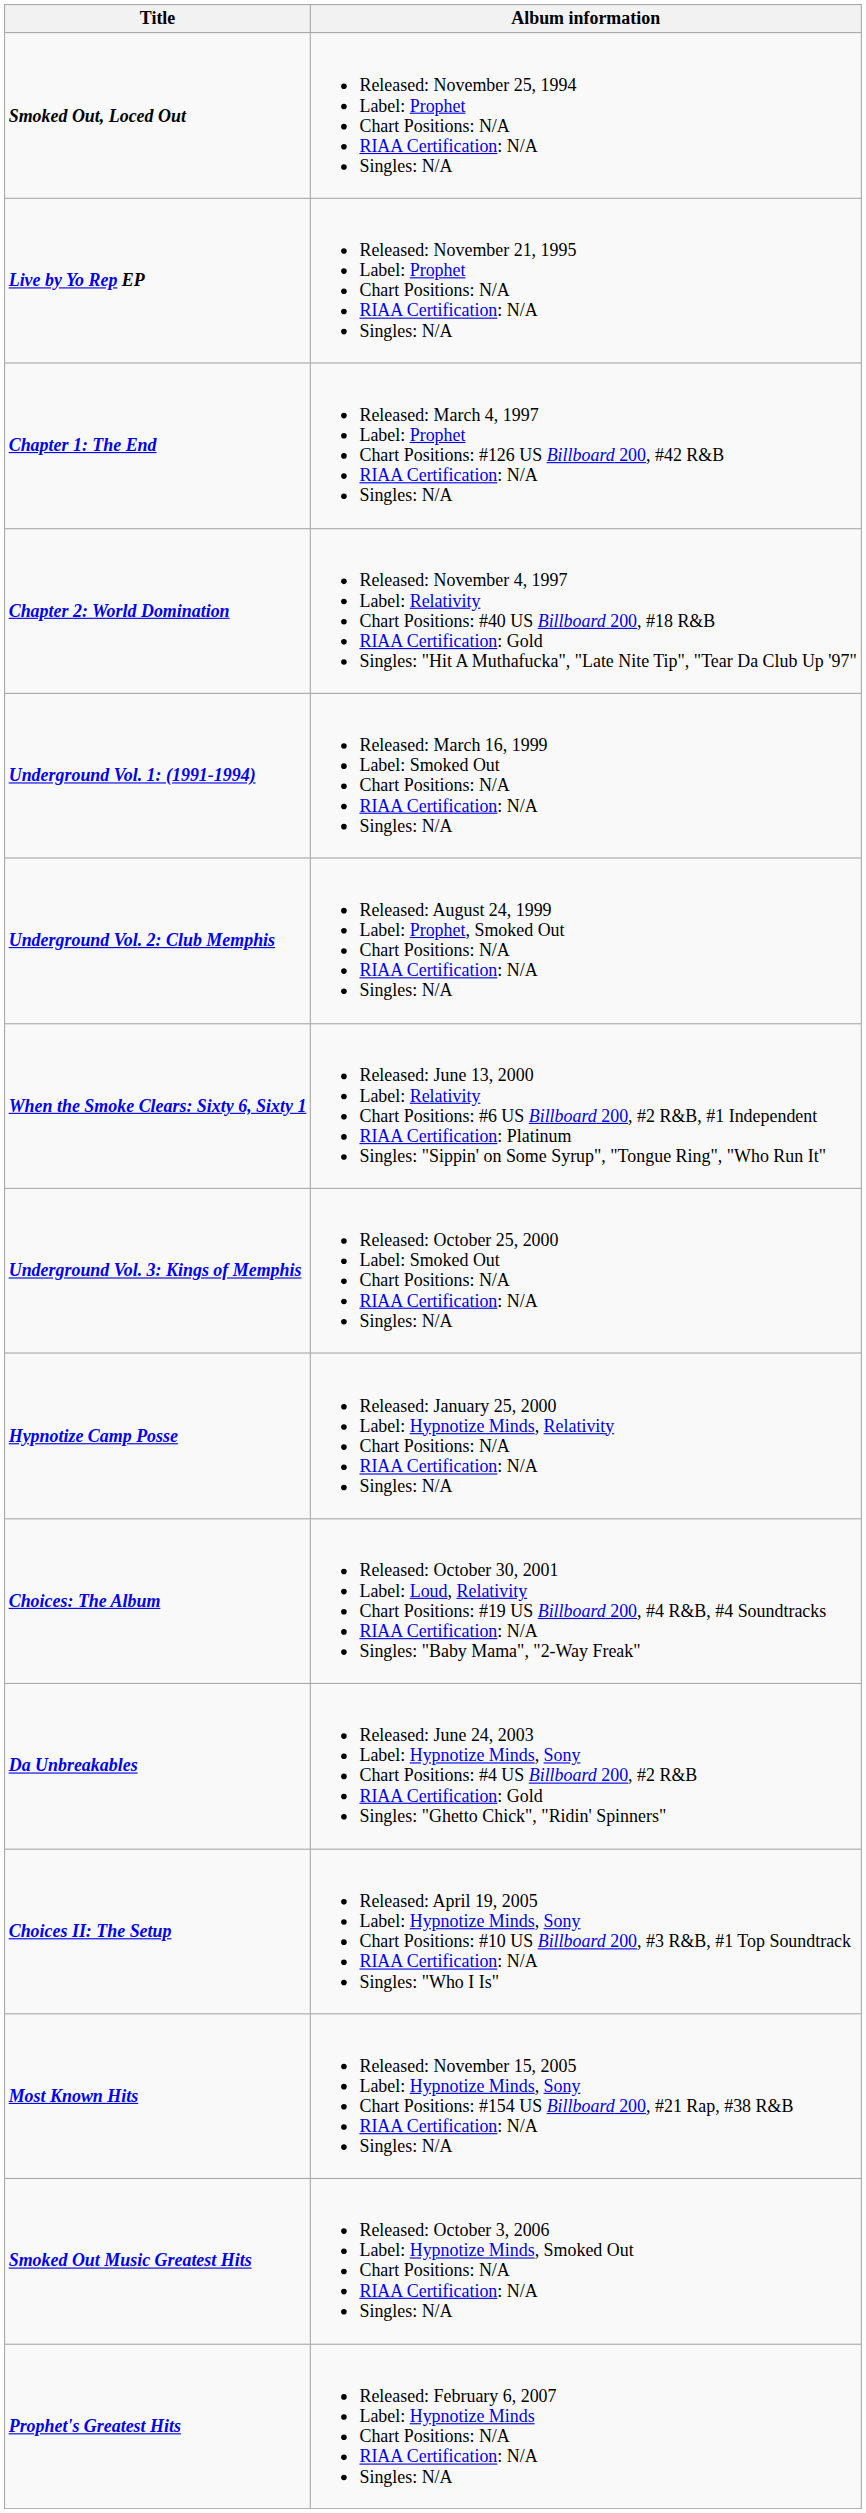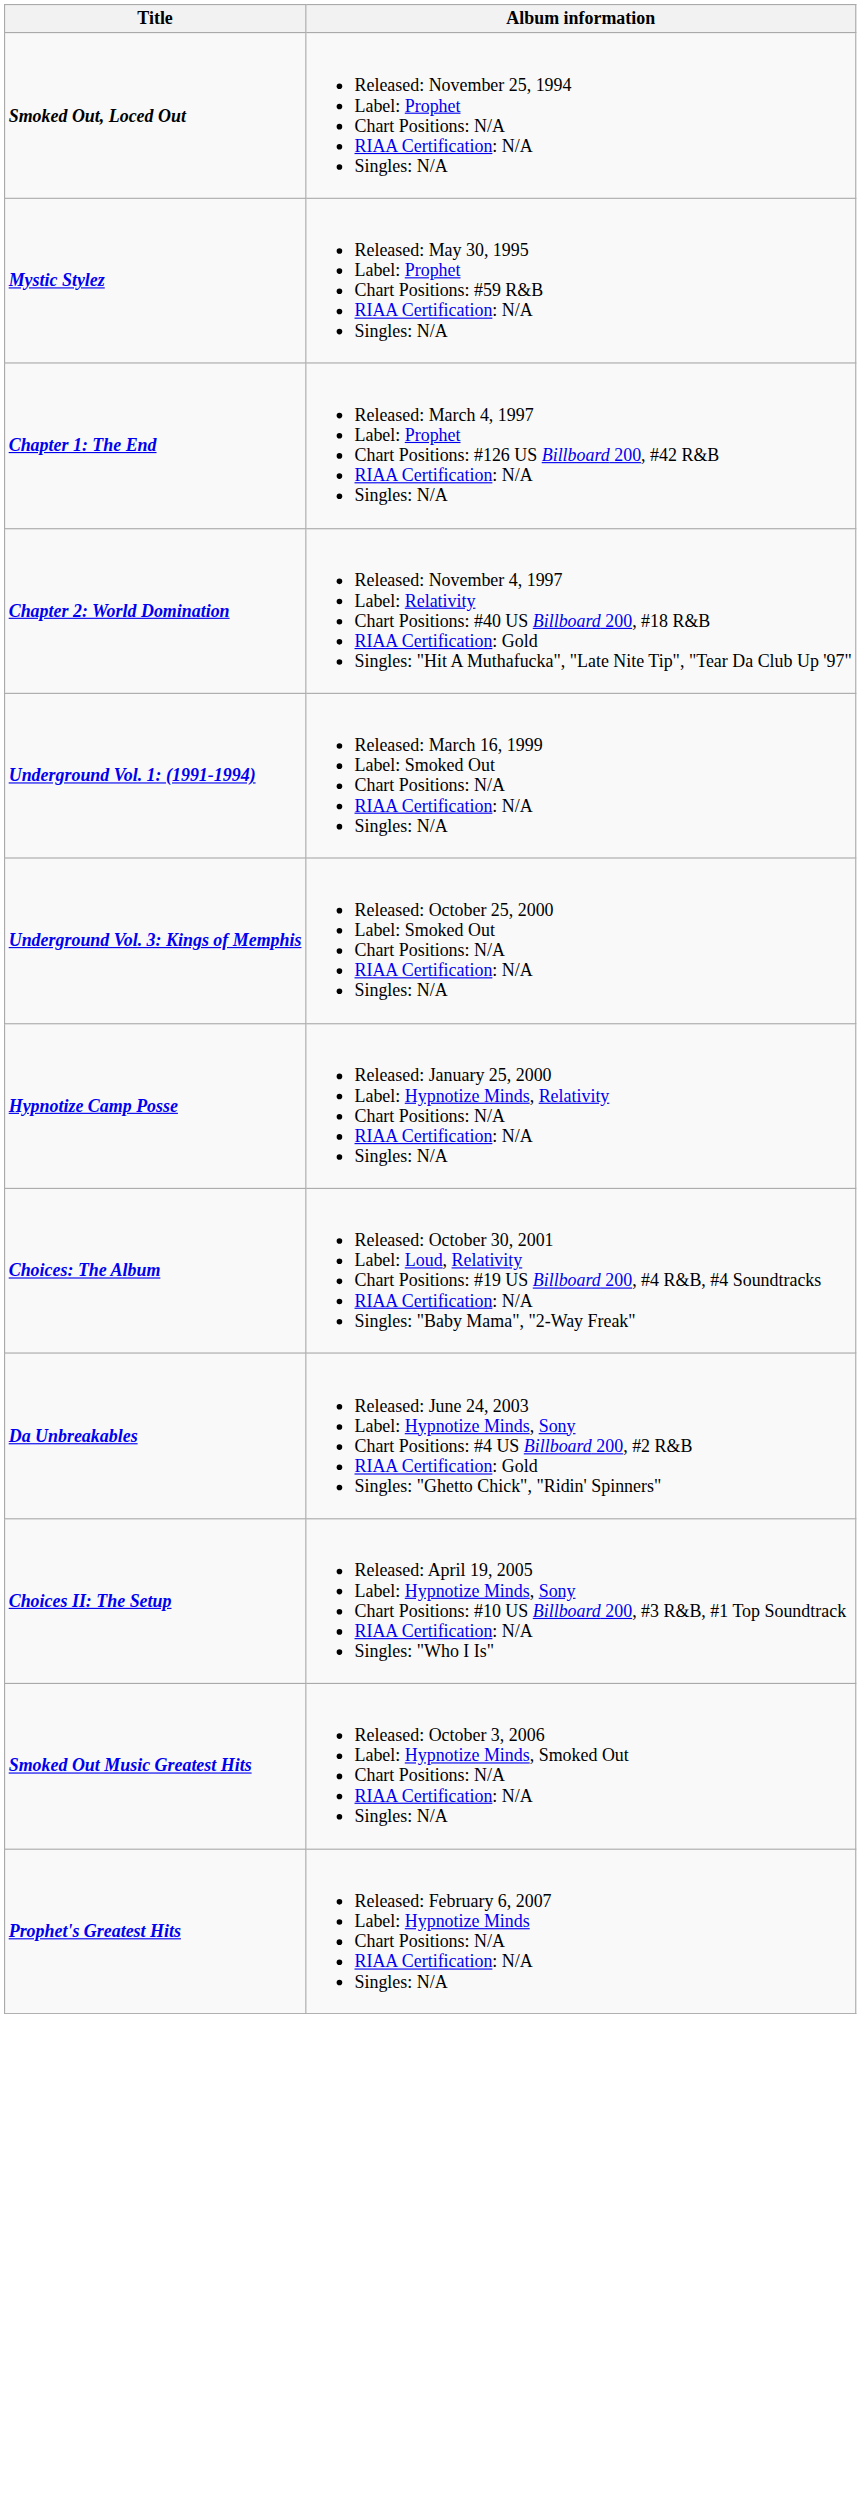 <table class="wikitable">
 <tr>
 <th align="center">Title</th>
 <th align="center">Album information</th>
 </tr>
 <tr>
 <td align="left"><strong><em>Smoked Out, Loced Out</em></strong></td>
 <td align="left"><br><ul><li>Released: November 25, 1994</li><li>Label: <a href='#'>Prophet</a></li><li>Chart Positions: N/A</li><li><a href='#'>RIAA Certification</a>: N/A</li><li>Singles: N/A</li></ul></td>
 </tr>
 <tr>
-<td align="left"><strong><em><a href='#'>Live by Yo Rep</a> EP</em></strong></td>
-<td align="left"><br><ul><li>Released: November 21, 1995</li><li>Label: <a href='#'>Prophet</a></li><li>Chart Positions: N/A</li><li><a href='#'>RIAA Certification</a>: N/A</li><li>Singles: N/A</li></ul></td>
+<td align="left"><strong><em><a href='#'>Mystic Stylez</a></em></strong></td>
+<td align="left"><br><ul><li>Released: May 30, 1995</li><li>Label: <a href='#'>Prophet</a></li><li>Chart Positions: #59 R&B</li><li><a href='#'>RIAA Certification</a>: N/A</li><li>Singles: N/A</li></ul></td>
 </tr>
 <tr>
 <td align="left"><strong><em><a href='#'>Chapter 1: The End</a></em></strong></td>
 <td align="left"><br><ul><li>Released: March 4, 1997</li><li>Label: <a href='#'>Prophet</a></li><li>Chart Positions: #126 US <a href='#'><em>Billboard</em> 200</a>, #42 R&B</li><li><a href='#'>RIAA Certification</a>: N/A</li><li>Singles: N/A</li></ul></td>
 </tr>
 <tr>
 <td align="left"><strong><em><a href='#'>Chapter 2: World Domination</a></em></strong></td>
 <td align="left"><br><ul><li>Released: November 4, 1997</li><li>Label: <a href='#'>Relativity</a></li><li>Chart Positions:  #40 US <a href='#'><em>Billboard</em> 200</a>, #18 R&B</li><li><a href='#'>RIAA Certification</a>: Gold</li><li>Singles: "Hit A Muthafucka", "Late Nite Tip", "Tear Da Club Up '97"</li></ul></td>
 </tr>
 <tr>
 <td align="left"><strong><em><a href='#'>Underground Vol. 1: (1991-1994)</a></em></strong></td>
 <td align="left"><br><ul><li>Released: March 16, 1999</li><li>Label: Smoked Out</li><li>Chart Positions: N/A</li><li><a href='#'>RIAA Certification</a>: N/A</li><li>Singles: N/A</li></ul></td>
-</tr>
-<tr>
-<td align="left"><strong><em><a href='#'>Underground Vol. 2: Club Memphis</a></em></strong></td>
-<td align="left"><br><ul><li>Released: August 24, 1999</li><li>Label: <a href='#'>Prophet</a>, Smoked Out</li><li>Chart Positions: N/A</li><li><a href='#'>RIAA Certification</a>: N/A</li><li>Singles: N/A</li></ul></td>
-</tr>
-<tr>
-<td align="left"><strong><em><a href='#'>When the Smoke Clears: Sixty 6, Sixty 1</a></em></strong></td>
-<td align="left"><br><ul><li>Released: June 13, 2000</li><li>Label: <a href='#'>Relativity</a></li><li>Chart Positions: #6 US <a href='#'><em>Billboard</em> 200</a>, #2 R&B, #1 Independent</li><li><a href='#'>RIAA Certification</a>: Platinum</li><li>Singles: "Sippin' on Some Syrup", "Tongue Ring", "Who Run It"</li></ul></td>
 </tr>
 <tr>
 <td align="left"><strong><em><a href='#'>Underground Vol. 3: Kings of Memphis</a></em></strong></td>
 <td align="left"><br><ul><li>Released: October 25, 2000</li><li>Label: Smoked Out</li><li>Chart Positions: N/A</li><li><a href='#'>RIAA Certification</a>: N/A</li><li>Singles: N/A</li></ul></td>
 </tr>
 <tr>
 <td align="left"><strong><em><a href='#'>Hypnotize Camp Posse</a></em></strong></td>
 <td align="left"><br><ul><li>Released: January 25, 2000</li><li>Label: <a href='#'>Hypnotize Minds</a>, <a href='#'>Relativity</a></li><li>Chart Positions: N/A</li><li><a href='#'>RIAA Certification</a>: N/A</li><li>Singles: N/A</li></ul></td>
 </tr>
 <tr>
 <td align="left"><strong><em><a href='#'>Choices: The Album</a></em></strong></td>
 <td align="left"><br><ul><li>Released: October 30, 2001</li><li>Label: <a href='#'>Loud</a>, <a href='#'>Relativity</a></li><li>Chart Positions: #19 US <a href='#'><em>Billboard</em> 200</a>, #4 R&B, #4 Soundtracks</li><li><a href='#'>RIAA Certification</a>: N/A</li><li>Singles: "Baby Mama", "2-Way Freak"</li></ul></td>
 </tr>
 <tr>
 <td align="left"><strong><em><a href='#'>Da Unbreakables</a></em></strong></td>
 <td align="left"><br><ul><li>Released: June 24, 2003</li><li>Label: <a href='#'>Hypnotize Minds</a>, <a href='#'>Sony</a></li><li>Chart Positions: #4 US <a href='#'><em>Billboard</em> 200</a>, #2 R&B</li><li><a href='#'>RIAA Certification</a>: Gold</li><li>Singles: "Ghetto Chick", "Ridin' Spinners"</li></ul></td>
 </tr>
 <tr>
 <td align="left"><strong><em><a href='#'>Choices II: The Setup</a></em></strong></td>
 <td align="left"><br><ul><li>Released: April 19, 2005</li><li>Label: <a href='#'>Hypnotize Minds</a>, <a href='#'>Sony</a></li><li>Chart Positions: #10 US <a href='#'><em>Billboard</em> 200</a>, #3 R&B, #1 Top Soundtrack</li><li><a href='#'>RIAA Certification</a>: N/A</li><li>Singles: "Who I Is"</li></ul></td>
 </tr>
 <tr>
-<td align="left"><strong><em><a href='#'>Most Known Hits</a></em></strong></td>
-<td align="left"><br><ul><li>Released: November 15, 2005</li><li>Label: <a href='#'>Hypnotize Minds</a>, <a href='#'>Sony</a></li><li>Chart Positions: #154 US <a href='#'><em>Billboard</em> 200</a>, #21 Rap, #38 R&B</li><li><a href='#'>RIAA Certification</a>: N/A</li><li>Singles: N/A</li></ul></td>
-</tr>
-<tr>
 <td align="left"><strong><em><a href='#'>Smoked Out Music Greatest Hits</a></em></strong></td>
 <td align="left"><br><ul><li>Released: October 3, 2006</li><li>Label: <a href='#'>Hypnotize Minds</a>, Smoked Out</li><li>Chart Positions: N/A</li><li><a href='#'>RIAA Certification</a>: N/A</li><li>Singles: N/A</li></ul></td>
 </tr>
 <tr>
 <td align="left"><strong><em><a href='#'>Prophet's Greatest Hits</a></em></strong></td>
 <td align="left"><br><ul><li>Released: February 6, 2007</li><li>Label: <a href='#'>Hypnotize Minds</a></li><li>Chart Positions: N/A</li><li><a href='#'>RIAA Certification</a>: N/A</li><li>Singles: N/A</li></ul></td>
 </tr>
 <tr>
 </tr>
 </table>
